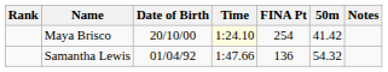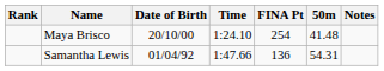 <table class="wikitable sortable" style="text-align:center">
 <tr>
 <th>Rank</th>
 <th>Name</th>
 <th>Date of Birth</th>
 <th>Time</th>
 <th>FINA Pt</th>
 <th>50m</th>
 <th>Notes</th>
 </tr>
 <tr>
 <td></td>
 <td align=left> Maya Brisco</td>
 <td>20/10/00</td>
-<td style="background: lightyellow;">1:24.10</td>
+<td>1:24.10</td>
 <td>254</td>
-<td>41.42</td>
+<td>41.48</td>
 <td></td>
 </tr>
 <tr>
 <td></td>
 <td align=left> Samantha Lewis</td>
 <td>01/04/92</td>
 <td>1:47.66</td>
 <td>136</td>
-<td>54.32</td>
+<td>54.31</td>
 <td></td>
 </tr>
 </table>
